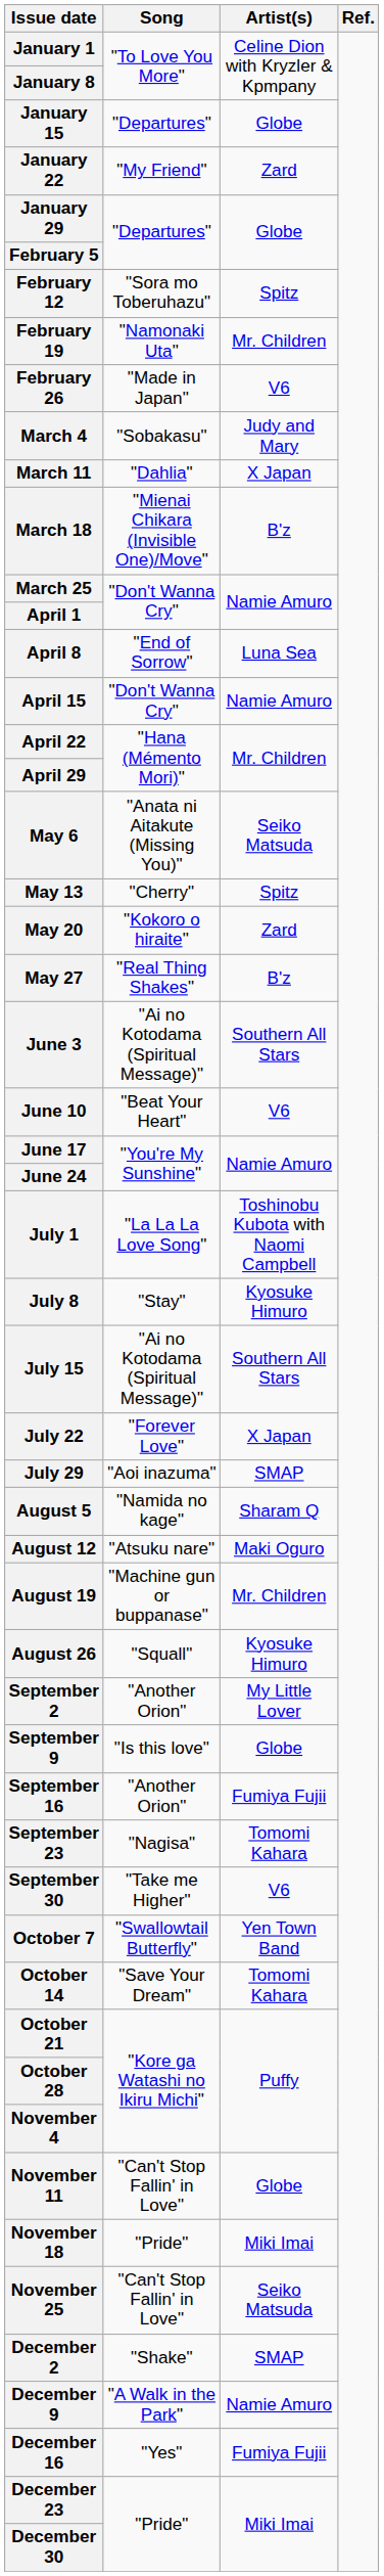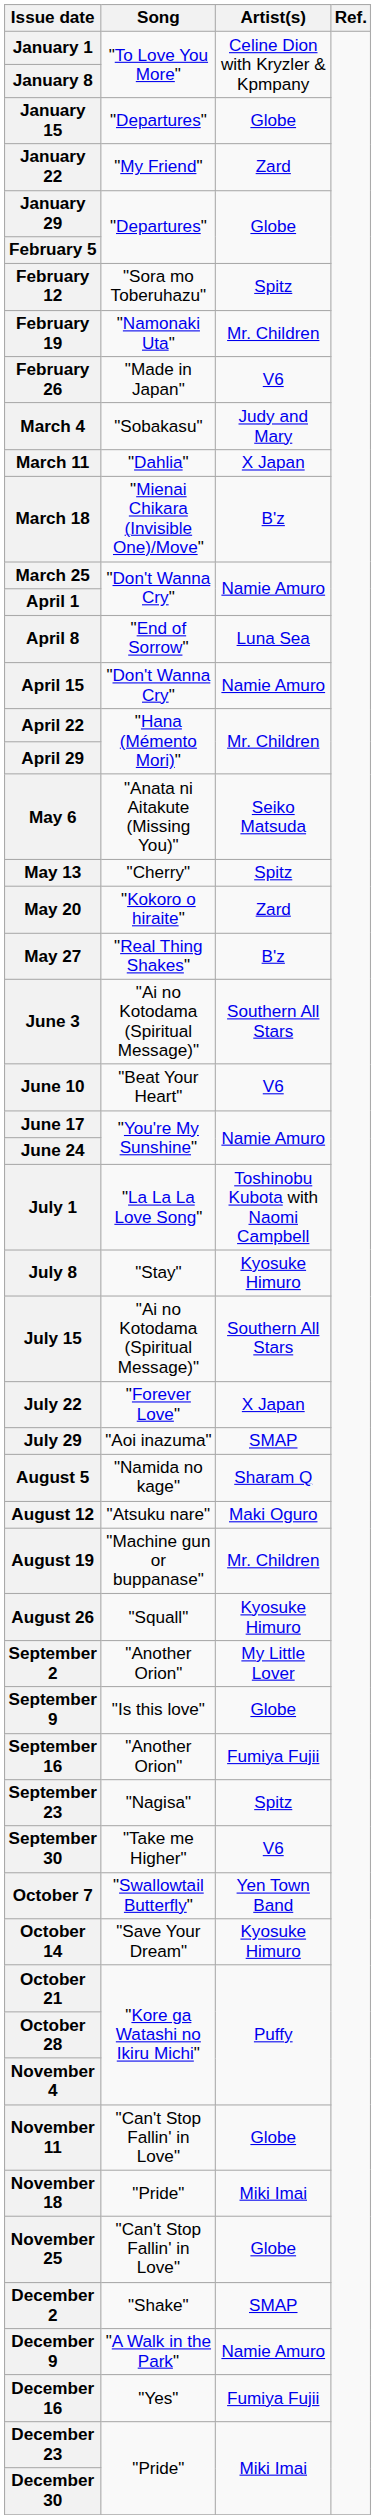 <table class="wikitable plainrowheaders" style="text-align: center">
 <tr>
 <th width="80">Issue date</th>
 <th width="100">Song</th>
 <th width="100">Artist(s)</th>
 <th width="20">Ref.</th>
 </tr>
 <tr>
 <th scope="row">January 1</th>
 <td rowspan="2">"<a href='#'>To Love You More</a>"</td>
 <td rowspan="2"><a href='#'>Celine Dion</a> with Kryzler & Kpmpany</td>
 <td rowspan="54"></td>
 </tr>
 <tr>
 <th scope="row">January 8</th>
 </tr>
 <tr>
 <th scope="row">January 15</th>
 <td>"<a href='#'>Departures</a>"</td>
 <td><a href='#'>Globe</a></td>
 </tr>
 <tr>
 <th scope="row">January 22</th>
 <td>"<a href='#'>My Friend</a>"</td>
 <td><a href='#'>Zard</a></td>
 </tr>
 <tr>
 <th scope="row">January 29</th>
 <td rowspan="2">"<a href='#'>Departures</a>"</td>
 <td rowspan="2"><a href='#'>Globe</a></td>
 </tr>
 <tr>
 <th scope="row">February 5</th>
 </tr>
 <tr>
 <th scope="row">February 12</th>
 <td>"Sora mo Toberuhazu"</td>
 <td><a href='#'>Spitz</a></td>
 </tr>
 <tr>
 <th scope="row">February 19</th>
 <td>"<a href='#'>Namonaki Uta</a>"</td>
 <td><a href='#'>Mr. Children</a></td>
 </tr>
 <tr>
 <th scope="row">February 26</th>
 <td>"Made in Japan"</td>
 <td><a href='#'>V6</a></td>
 </tr>
 <tr>
 <th scope="row">March 4</th>
 <td>"Sobakasu"</td>
 <td><a href='#'>Judy and Mary</a></td>
 </tr>
 <tr>
 <th scope="row">March 11</th>
 <td>"<a href='#'>Dahlia</a>"</td>
 <td><a href='#'>X Japan</a></td>
 </tr>
 <tr>
 <th scope="row">March 18</th>
 <td>"<a href='#'>Mienai Chikara (Invisible One)/Move</a>"</td>
 <td rowspan="1"><a href='#'>B'z</a></td>
 </tr>
 <tr>
 <th scope="row">March 25</th>
 <td rowspan="2">"<a href='#'>Don't Wanna Cry</a>"</td>
 <td rowspan="2"><a href='#'>Namie Amuro</a></td>
 </tr>
 <tr>
 <th scope="row">April 1</th>
 </tr>
 <tr>
 <th scope="row">April 8</th>
 <td>"<a href='#'>End of Sorrow</a>"</td>
 <td><a href='#'>Luna Sea</a></td>
 </tr>
 <tr>
 <th scope="row">April 15</th>
 <td>"<a href='#'>Don't Wanna Cry</a>"</td>
 <td rowspan="1"><a href='#'>Namie Amuro</a></td>
 </tr>
 <tr>
 <th scope="row">April 22</th>
 <td rowspan="2">"<a href='#'>Hana (Mémento Mori)</a>"</td>
 <td rowspan="2"><a href='#'>Mr. Children</a></td>
 </tr>
 <tr>
 <th scope="row">April 29</th>
 </tr>
 <tr>
 <th scope="row">May 6</th>
 <td>"Anata ni Aitakute (Missing You)"</td>
 <td><a href='#'>Seiko Matsuda</a></td>
 </tr>
 <tr>
 <th scope="row">May 13</th>
 <td>"Cherry"</td>
 <td><a href='#'>Spitz</a></td>
 </tr>
 <tr>
 <th scope="row">May 20</th>
 <td>"<a href='#'>Kokoro o hiraite</a>"</td>
 <td><a href='#'>Zard</a></td>
 </tr>
 <tr>
 <th scope="row">May 27</th>
 <td>"<a href='#'>Real Thing Shakes</a>"</td>
 <td rowspan="1"><a href='#'>B'z</a></td>
 </tr>
 <tr>
 <th scope="row">June 3</th>
 <td>"Ai no Kotodama (Spiritual Message)"</td>
 <td><a href='#'>Southern All Stars</a></td>
 </tr>
 <tr>
 <th scope="row">June 10</th>
 <td>"Beat Your Heart"</td>
 <td><a href='#'>V6</a></td>
 </tr>
 <tr>
 <th scope="row">June 17</th>
 <td rowspan="2">"<a href='#'>You're My Sunshine</a>"</td>
 <td rowspan="2"><a href='#'>Namie Amuro</a></td>
 </tr>
 <tr>
 <th scope="row">June 24</th>
 </tr>
 <tr>
 <th scope="row">July 1</th>
 <td>"<a href='#'>La La La Love Song</a>"</td>
 <td><a href='#'>Toshinobu Kubota</a> with <a href='#'>Naomi Campbell</a></td>
 </tr>
 <tr>
 <th scope="row">July 8</th>
 <td>"Stay"</td>
 <td><a href='#'>Kyosuke Himuro</a></td>
 </tr>
 <tr>
 <th scope="row">July 15</th>
 <td>"Ai no Kotodama (Spiritual Message)"</td>
 <td><a href='#'>Southern All Stars</a></td>
 </tr>
 <tr>
 <th scope="row">July 22</th>
 <td>"<a href='#'>Forever Love</a>"</td>
 <td><a href='#'>X Japan</a></td>
 </tr>
 <tr>
 <th scope="row">July 29</th>
 <td>"Aoi inazuma"</td>
 <td><a href='#'>SMAP</a></td>
 </tr>
 <tr>
 <th scope="row">August 5</th>
 <td>"Namida no kage"</td>
 <td><a href='#'>Sharam Q</a></td>
 </tr>
 <tr>
 <th scope="row">August 12</th>
 <td>"Atsuku nare"</td>
 <td><a href='#'>Maki Oguro</a></td>
 </tr>
 <tr>
 <th scope="row">August 19</th>
 <td>"Machine gun or buppanase"</td>
 <td><a href='#'>Mr. Children</a></td>
 </tr>
 <tr>
 <th scope="row">August 26</th>
 <td>"Squall"</td>
 <td><a href='#'>Kyosuke Himuro</a></td>
 </tr>
 <tr>
 <th scope="row">September 2</th>
 <td>"Another Orion"</td>
 <td><a href='#'>My Little Lover</a></td>
 </tr>
 <tr>
 <th scope="row">September 9</th>
 <td>"Is this love"</td>
 <td><a href='#'>Globe</a></td>
 </tr>
 <tr>
 <th scope="row">September 16</th>
 <td>"Another Orion"</td>
 <td><a href='#'>Fumiya Fujii</a></td>
 </tr>
 <tr>
 <th scope="row">September 23</th>
 <td>"Nagisa"</td>
-<td><a href='#'>Tomomi Kahara</a></td>
+<td><a href='#'>Spitz</a></td>
 </tr>
 <tr>
 <th scope="row">September 30</th>
 <td>"Take me Higher"</td>
 <td><a href='#'>V6</a></td>
 </tr>
 <tr>
 <th scope="row">October 7</th>
 <td>"<a href='#'>Swallowtail Butterfly</a>"</td>
 <td><a href='#'>Yen Town Band</a></td>
 </tr>
 <tr>
 <th scope="row">October 14</th>
 <td>"Save Your Dream"</td>
-<td><a href='#'>Tomomi Kahara</a></td>
+<td><a href='#'>Kyosuke Himuro</a></td>
 </tr>
 <tr>
 <th scope="row">October 21</th>
 <td rowspan="3">"<a href='#'>Kore ga Watashi no Ikiru Michi</a>"</td>
 <td rowspan="3"><a href='#'>Puffy</a></td>
 </tr>
 <tr>
 <th scope="row">October 28</th>
 </tr>
 <tr>
 <th scope="row">November 4</th>
 </tr>
 <tr>
 <th scope="row">November 11</th>
 <td>"Can't Stop Fallin' in Love"</td>
 <td><a href='#'>Globe</a></td>
 </tr>
 <tr>
 <th scope="row">November 18</th>
 <td>"Pride"</td>
 <td><a href='#'>Miki Imai</a></td>
 </tr>
 <tr>
 <th scope="row">November 25</th>
 <td>"Can't Stop Fallin' in Love"</td>
-<td><a href='#'>Seiko Matsuda</a></td>
+<td><a href='#'>Globe</a></td>
 </tr>
 <tr>
 <th scope="row">December 2</th>
 <td>"Shake"</td>
 <td><a href='#'>SMAP</a></td>
 </tr>
 <tr>
 <th scope="row">December 9</th>
 <td>"<a href='#'>A Walk in the Park</a>"</td>
 <td><a href='#'>Namie Amuro</a></td>
 </tr>
 <tr>
 <th scope="row">December 16</th>
 <td>"Yes"</td>
 <td><a href='#'>Fumiya Fujii</a></td>
 </tr>
 <tr>
 <th scope="row">December 23</th>
 <td rowspan="2">"Pride"</td>
 <td rowspan="2"><a href='#'>Miki Imai</a></td>
 </tr>
 <tr>
 <th scope="row">December 30</th>
 </tr>
 </table>
